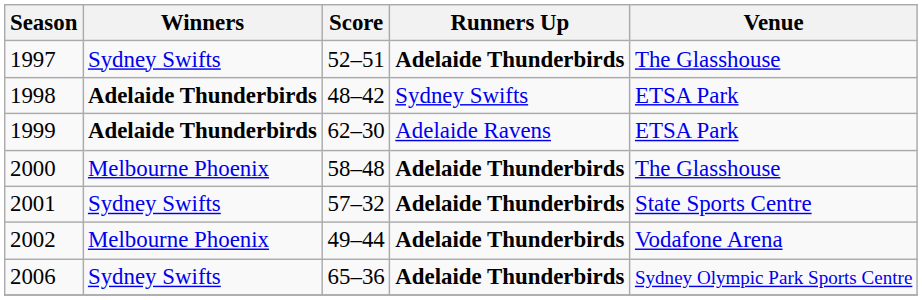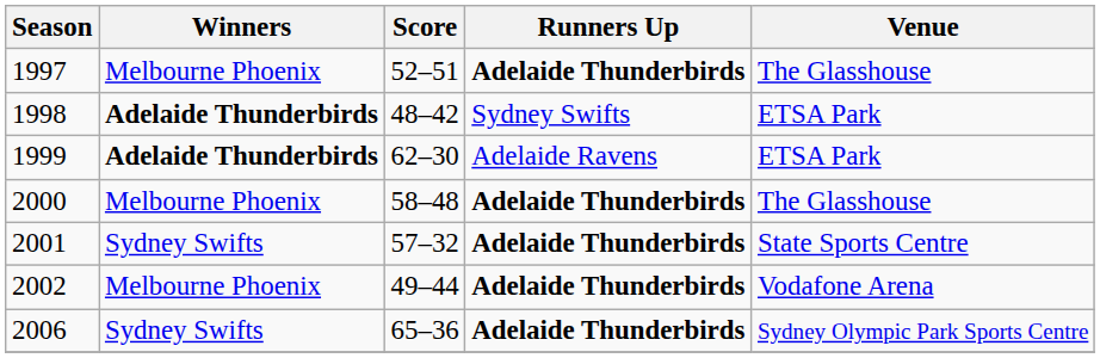 <table class="wikitable collapsible">
 <tr>
 <th>Season</th>
 <th>Winners</th>
 <th>Score</th>
 <th>Runners Up</th>
 <th>Venue</th>
 </tr>
 <tr>
 <td>1997</td>
-<td><a href='#'>Sydney Swifts</a></td>
+<td><a href='#'>Melbourne Phoenix</a></td>
 <td>52–51</td>
 <td><strong>Adelaide Thunderbirds</strong></td>
 <td><a href='#'>The Glasshouse</a></td>
 </tr>
 <tr>
 <td>1998</td>
 <td><strong>Adelaide Thunderbirds</strong></td>
 <td>48–42</td>
 <td><a href='#'>Sydney Swifts</a></td>
 <td><a href='#'>ETSA Park</a></td>
 </tr>
 <tr>
 <td>1999</td>
 <td><strong>Adelaide Thunderbirds</strong></td>
 <td>62–30</td>
 <td><a href='#'>Adelaide Ravens</a></td>
 <td><a href='#'>ETSA Park</a></td>
 </tr>
 <tr>
 <td>2000</td>
 <td><a href='#'>Melbourne Phoenix</a></td>
 <td>58–48</td>
 <td><strong>Adelaide Thunderbirds</strong></td>
 <td><a href='#'>The Glasshouse</a></td>
 </tr>
 <tr>
 <td>2001</td>
 <td><a href='#'>Sydney Swifts</a></td>
 <td>57–32</td>
 <td><strong>Adelaide Thunderbirds</strong></td>
 <td><a href='#'>State Sports Centre</a></td>
 </tr>
 <tr>
 <td>2002</td>
 <td><a href='#'>Melbourne Phoenix</a></td>
 <td>49–44</td>
 <td><strong>Adelaide Thunderbirds</strong></td>
 <td><a href='#'>Vodafone Arena</a></td>
 </tr>
 <tr>
 <td>2006</td>
 <td><a href='#'>Sydney Swifts</a></td>
 <td>65–36</td>
 <td><strong>Adelaide Thunderbirds</strong></td>
 <td><small><a href='#'>Sydney Olympic Park Sports Centre</a></small></td>
 </tr>
 <tr>
 </tr>
 </table>
